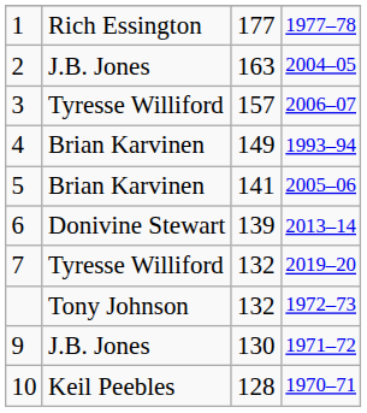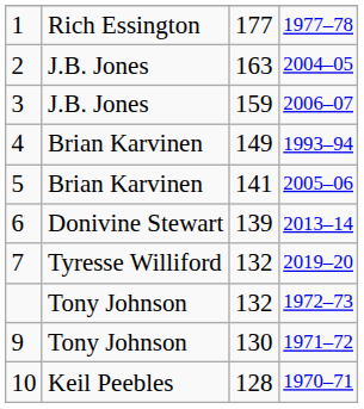 <table class="wikitable">
 <tr>
 </tr>
 <tr>
 <td>1</td>
 <td>Rich Essington</td>
 <td>177</td>
 <td style="font-size:80%;"><a href='#'>1977–78</a></td>
 </tr>
 <tr>
 <td>2</td>
 <td>J.B. Jones</td>
 <td>163</td>
 <td style="font-size:80%;"><a href='#'>2004–05</a></td>
 </tr>
 <tr>
 <td>3</td>
-<td>Tyresse Williford</td>
-<td>157</td>
+<td>J.B. Jones</td>
+<td>159</td>
 <td style="font-size:80%;"><a href='#'>2006–07</a></td>
 </tr>
 <tr>
 <td>4</td>
 <td>Brian Karvinen</td>
 <td>149</td>
 <td style="font-size:80%;"><a href='#'>1993–94</a></td>
 </tr>
 <tr>
 <td>5</td>
 <td>Brian Karvinen</td>
 <td>141</td>
 <td style="font-size:80%;"><a href='#'>2005–06</a></td>
 </tr>
 <tr>
 <td>6</td>
 <td>Donivine Stewart</td>
 <td>139</td>
 <td style="font-size:80%;"><a href='#'>2013–14</a></td>
 </tr>
 <tr>
 <td>7</td>
 <td>Tyresse Williford</td>
 <td>132</td>
 <td style="font-size:80%;"><a href='#'>2019–20</a></td>
 </tr>
 <tr>
 <td></td>
 <td>Tony Johnson</td>
 <td>132</td>
 <td style="font-size:80%;"><a href='#'>1972–73</a></td>
 </tr>
 <tr>
 <td>9</td>
-<td>J.B. Jones</td>
+<td>Tony Johnson</td>
 <td>130</td>
 <td style="font-size:80%;"><a href='#'>1971–72</a></td>
 </tr>
 <tr>
 <td>10</td>
 <td>Keil Peebles</td>
 <td>128</td>
 <td style="font-size:80%;"><a href='#'>1970–71</a></td>
 </tr>
 </table>
